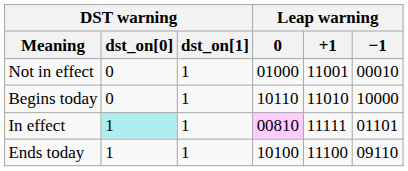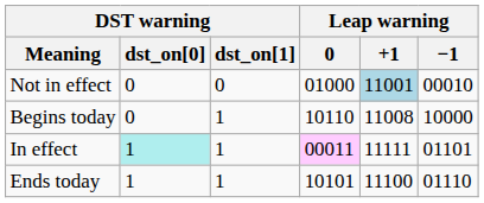 <table class="wikitable">
 <tr>
 <th colspan=3>DST warning</th>
 <th colspan=3>Leap warning</th>
 </tr>
 <tr>
 <th>Meaning</th>
 <th>dst_on[0]</th>
 <th>dst_on[1]</th>
 <th>0</th>
 <th>+1</th>
 <th>−1</th>
 </tr>
 <tr>
 <td>Not in effect</td>
 <td>0</td>
-<td>1</td>
+<td>0</td>
 <td>01000</td>
-<td>11001</td>
+<td style="background: lightblue;">11001</td>
 <td>00010</td>
 </tr>
 <tr>
 <td>Begins today</td>
 <td>0</td>
 <td>1</td>
 <td>10110</td>
-<td>11010</td>
+<td>11008</td>
 <td>10000</td>
 </tr>
 <tr>
 <td>In effect</td>
 <td style="background: paleturquoise;">1</td>
 <td>1</td>
-<td bgcolor=#ffccff>00810</td>
+<td bgcolor=#ffccff>00011</td>
 <td>11111</td>
 <td>01101</td>
 </tr>
 <tr>
 <td>Ends today</td>
 <td>1</td>
 <td>1</td>
-<td>10100</td>
+<td>10101</td>
 <td>11100</td>
-<td>09110</td>
+<td>01110</td>
 </tr>
 </table>
